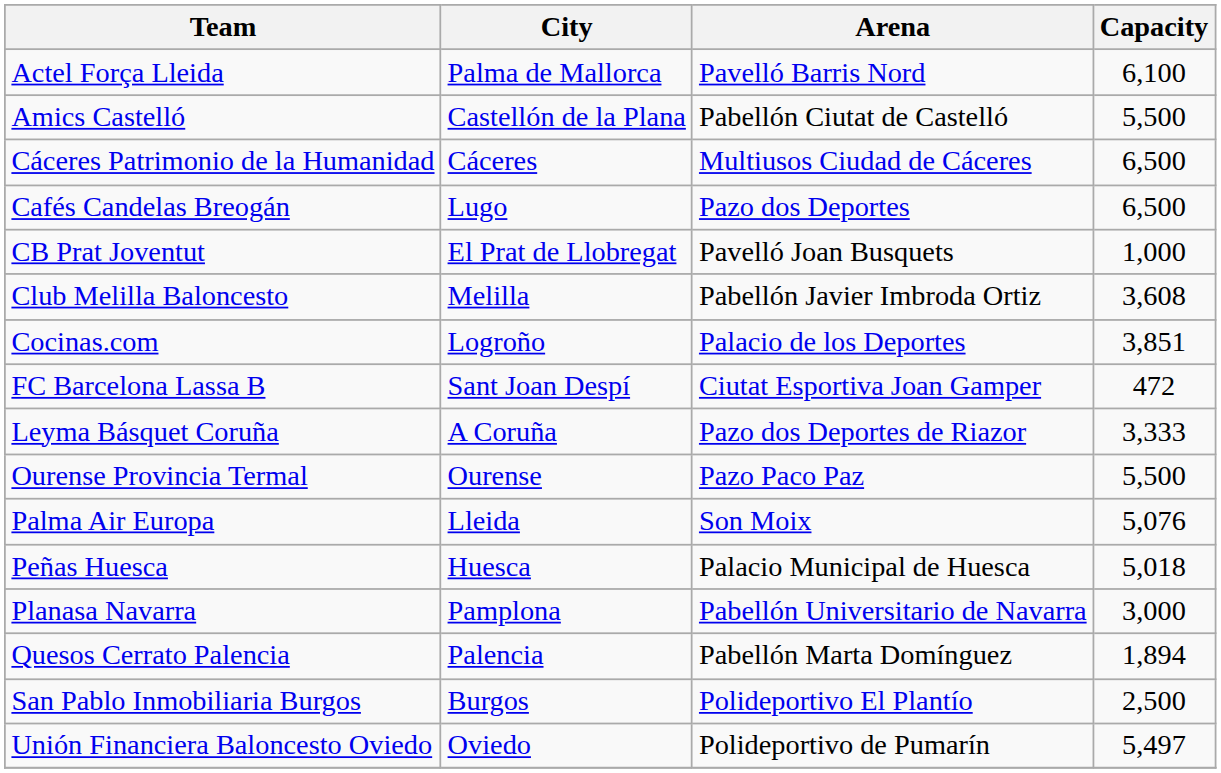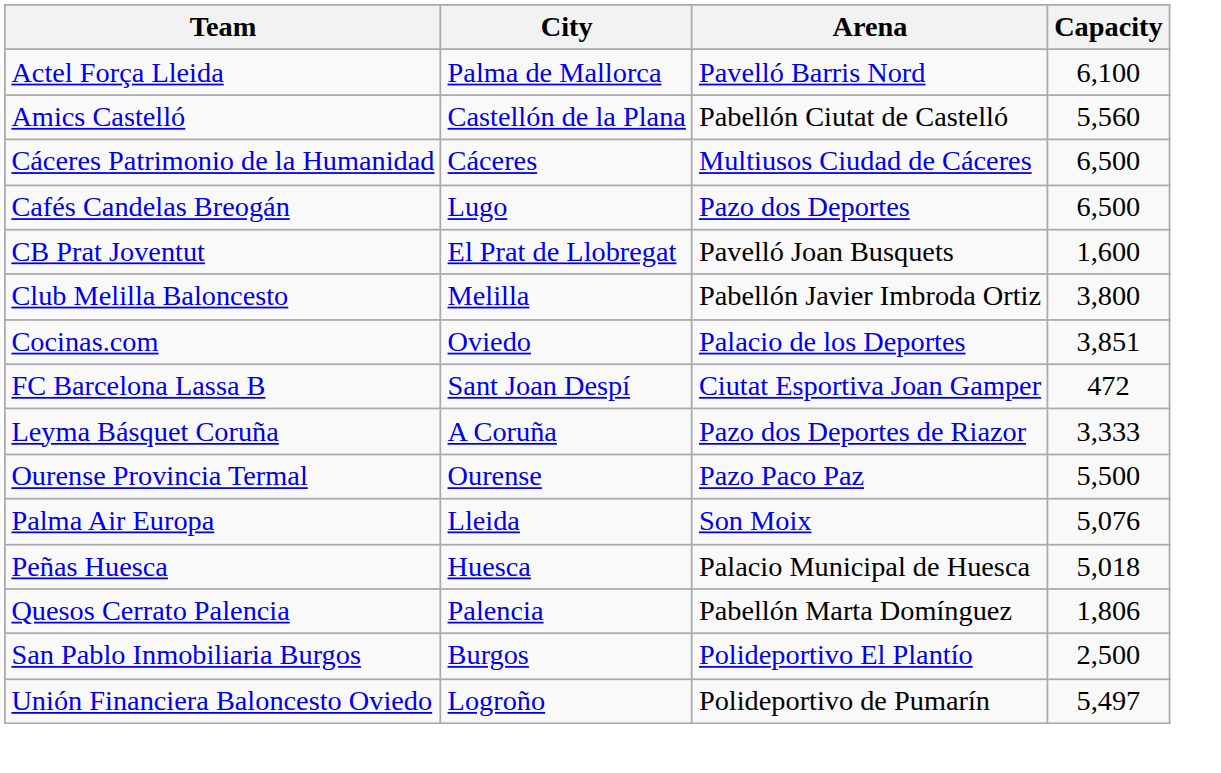 <table class="wikitable sortable">
 <tr>
 <th>Team</th>
 <th>City</th>
 <th>Arena</th>
 <th>Capacity</th>
 </tr>
 <tr>
 <td><a href='#'>Actel Força Lleida</a></td>
 <td><a href='#'>Palma de Mallorca</a></td>
 <td><a href='#'>Pavelló Barris Nord</a></td>
 <td align="center">6,100</td>
 </tr>
 <tr>
 <td><a href='#'>Amics Castelló</a></td>
 <td><a href='#'>Castellón de la Plana</a></td>
 <td>Pabellón Ciutat de Castelló</td>
-<td align="center">5,500</td>
+<td align="center">5,560</td>
 </tr>
 <tr>
 <td><a href='#'>Cáceres Patrimonio de la Humanidad</a></td>
 <td><a href='#'>Cáceres</a></td>
 <td><a href='#'>Multiusos Ciudad de Cáceres</a></td>
 <td align="center">6,500</td>
 </tr>
 <tr>
 <td><a href='#'>Cafés Candelas Breogán</a></td>
 <td><a href='#'>Lugo</a></td>
 <td><a href='#'>Pazo dos Deportes</a></td>
 <td align=center>6,500</td>
 </tr>
 <tr>
 <td><a href='#'>CB Prat Joventut</a></td>
 <td><a href='#'>El Prat de Llobregat</a></td>
 <td>Pavelló Joan Busquets</td>
-<td align="center">1,000</td>
+<td align="center">1,600</td>
 </tr>
 <tr>
 <td><a href='#'>Club Melilla Baloncesto</a></td>
 <td><a href='#'>Melilla</a></td>
 <td>Pabellón Javier Imbroda Ortiz</td>
-<td align="center">3,608</td>
+<td align="center">3,800</td>
 </tr>
 <tr>
 <td><a href='#'>Cocinas.com</a></td>
-<td><a href='#'>Logroño</a></td>
+<td><a href='#'>Oviedo</a></td>
 <td><a href='#'>Palacio de los Deportes</a></td>
 <td align="center">3,851</td>
 </tr>
 <tr>
 <td><a href='#'>FC Barcelona Lassa B</a></td>
 <td><a href='#'>Sant Joan Despí</a></td>
 <td><a href='#'>Ciutat Esportiva Joan Gamper</a></td>
 <td align="center">472</td>
 </tr>
 <tr>
 <td><a href='#'>Leyma Básquet Coruña</a></td>
 <td><a href='#'>A Coruña</a></td>
 <td><a href='#'>Pazo dos Deportes de Riazor</a></td>
 <td align="center">3,333</td>
 </tr>
 <tr>
 <td><a href='#'>Ourense Provincia Termal</a></td>
 <td><a href='#'>Ourense</a></td>
 <td><a href='#'>Pazo Paco Paz</a></td>
 <td style="text-align:center">5,500</td>
 </tr>
 <tr>
 <td><a href='#'>Palma Air Europa</a></td>
 <td><a href='#'>Lleida</a></td>
 <td><a href='#'>Son Moix</a></td>
 <td align=center>5,076</td>
 </tr>
 <tr>
 <td><a href='#'>Peñas Huesca</a></td>
 <td><a href='#'>Huesca</a></td>
 <td>Palacio Municipal de Huesca</td>
 <td align=center>5,018</td>
 </tr>
 <tr>
-<td><a href='#'>Planasa Navarra</a></td>
-<td><a href='#'>Pamplona</a></td>
-<td><a href='#'>Pabellón Universitario de Navarra</a></td>
-<td align=center>3,000</td>
-</tr>
-<tr>
 <td><a href='#'>Quesos Cerrato Palencia</a></td>
 <td><a href='#'>Palencia</a></td>
 <td>Pabellón Marta Domínguez</td>
-<td align=center>1,894</td>
+<td align=center>1,806</td>
 </tr>
 <tr>
 <td><a href='#'>San Pablo Inmobiliaria Burgos</a></td>
 <td><a href='#'>Burgos</a></td>
 <td><a href='#'>Polideportivo El Plantío</a></td>
 <td align="center">2,500</td>
 </tr>
 <tr>
 <td><a href='#'>Unión Financiera Baloncesto Oviedo</a></td>
-<td><a href='#'>Oviedo</a></td>
+<td><a href='#'>Logroño</a></td>
 <td>Polideportivo de Pumarín</td>
 <td align=center>5,497</td>
 </tr>
 <tr>
 </tr>
 </table>
